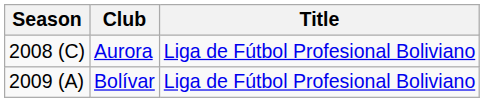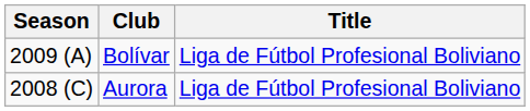 <table class="wikitable">
 <tr>
 <th>Season</th>
 <th>Club</th>
 <th>Title</th>
 </tr>
 <tr>
+<td>2009 (A)</td>
+<td><a href='#'>Bolívar</a></td>
+<td><a href='#'>Liga de Fútbol Profesional Boliviano</a></td>
+</tr>
+<tr>
 <td>2008 (C)</td>
 <td><a href='#'>Aurora</a></td>
 <td><a href='#'>Liga de Fútbol Profesional Boliviano</a></td>
 </tr>
-<tr>
-<td>2009 (A)</td>
-<td><a href='#'>Bolívar</a></td>
-<td><a href='#'>Liga de Fútbol Profesional Boliviano</a></td>
-</tr>
 </table>
